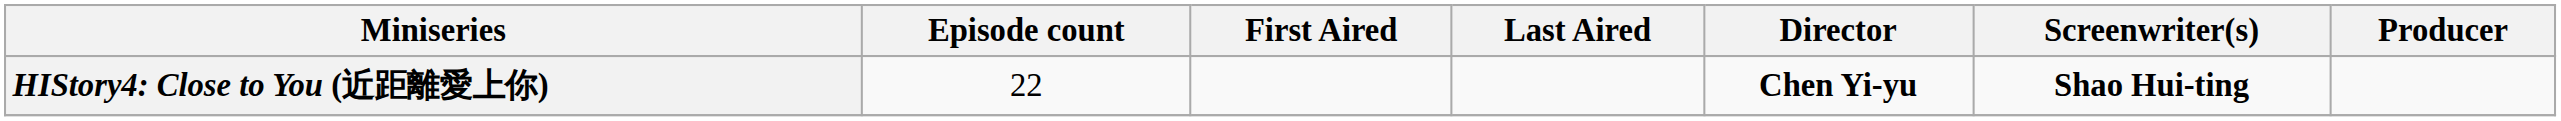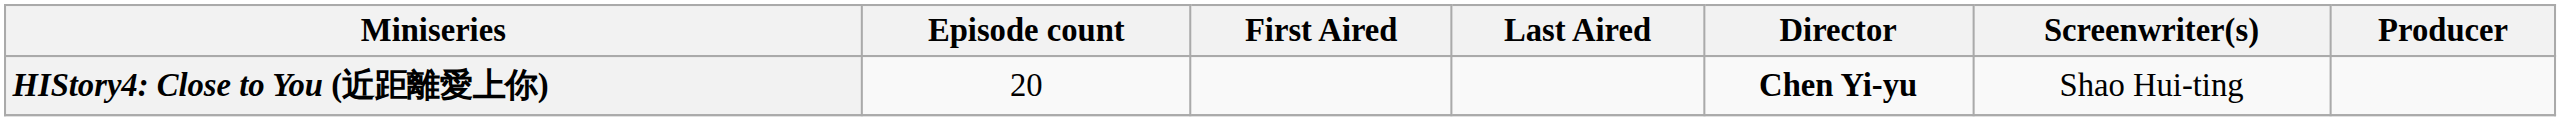 <table class="wikitable plainrowheaders sortable" style="text-align:center" border="1" width=99%>
 <tr>
 <th>Miniseries</th>
 <th>Episode count</th>
 <th>First Aired</th>
 <th>Last Aired</th>
 <th>Director</th>
 <th>Screenwriter(s)</th>
 <th>Producer</th>
 </tr>
 <tr>
 </tr>
 <tr>
 <th scope=row style="text-align:left"><span></span> <em>HIStory4:</em> <em>Close to You</em> (近距離愛上你)</th>
-<td>22</td>
+<td>20</td>
 <td></td>
 <td></td>
 <td><strong>Chen Yi-yu</strong></td>
-<td><strong>Shao Hui-ting</strong></td>
+<td>Shao Hui-ting</td>
 <td></td>
 </tr>
 <tr>
 </tr>
 </table>
